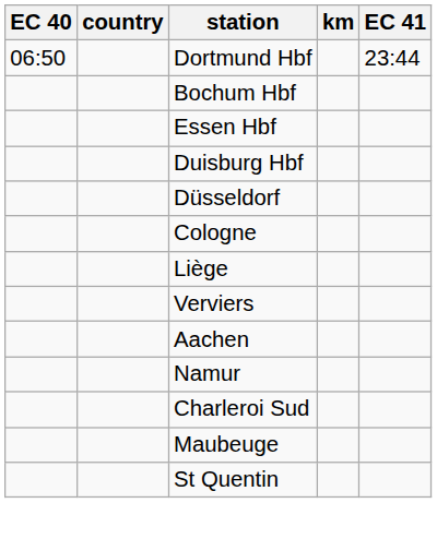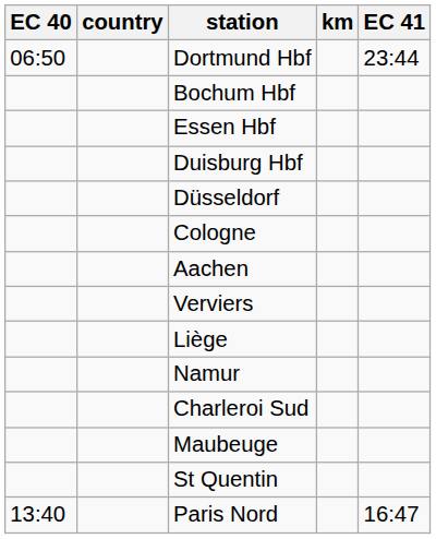 <table class="wikitable">
 <tr>
 <th>EC 40</th>
 <th>country</th>
 <th>station</th>
 <th>km</th>
 <th>EC 41</th>
 </tr>
 <tr>
 <td>06:50</td>
 <td></td>
 <td>Dortmund Hbf</td>
 <td></td>
 <td>23:44</td>
 </tr>
 <tr>
 <td></td>
 <td></td>
 <td>Bochum Hbf</td>
 <td></td>
 <td></td>
 </tr>
 <tr>
 <td></td>
 <td></td>
 <td>Essen Hbf</td>
 <td></td>
 <td></td>
 </tr>
 <tr>
 <td></td>
 <td></td>
 <td>Duisburg Hbf</td>
 <td></td>
 <td></td>
 </tr>
 <tr>
 <td></td>
 <td></td>
 <td>Düsseldorf</td>
 <td></td>
 <td></td>
 </tr>
 <tr>
 <td></td>
 <td></td>
 <td>Cologne</td>
 <td></td>
 <td></td>
 </tr>
 <tr>
 <td></td>
 <td></td>
-<td>Liège</td>
+<td>Aachen</td>
 <td></td>
 <td></td>
 </tr>
 <tr>
 <td></td>
 <td></td>
 <td>Verviers</td>
 <td></td>
 <td></td>
 </tr>
 <tr>
 <td></td>
 <td></td>
-<td>Aachen</td>
+<td>Liège</td>
 <td></td>
 <td></td>
 </tr>
 <tr>
 <td></td>
 <td></td>
 <td>Namur</td>
 <td></td>
 <td></td>
 </tr>
 <tr>
 <td></td>
 <td></td>
 <td>Charleroi Sud</td>
 <td></td>
 <td></td>
 </tr>
 <tr>
 <td></td>
 <td></td>
 <td>Maubeuge</td>
 <td></td>
 <td></td>
 </tr>
 <tr>
 <td></td>
 <td></td>
 <td>St Quentin</td>
 <td></td>
 <td></td>
 </tr>
+<tr>
+<td>13:40</td>
+<td></td>
+<td>Paris Nord</td>
+<td></td>
+<td>16:47</td>
+</tr>
 </table>
